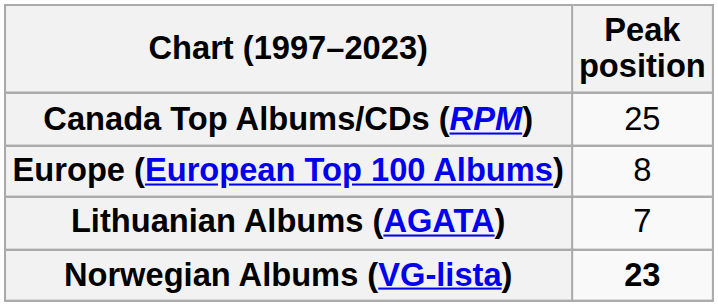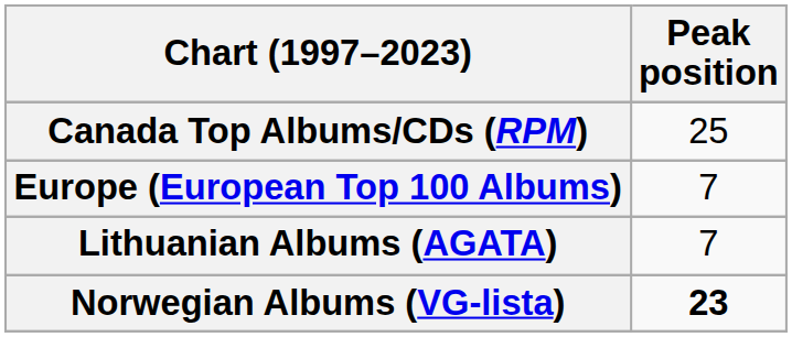 <table class="wikitable sortable plainrowheaders" style="text-align:center;">
 <tr>
 <th>Chart (1997–2023)</th>
 <th>Peak<br>position</th>
 </tr>
 <tr>
 </tr>
 <tr>
 </tr>
 <tr>
 </tr>
 <tr>
 <th scope="row">Canada Top Albums/CDs (<em><a href='#'>RPM</a></em>)</th>
 <td>25</td>
 </tr>
 <tr>
 </tr>
 <tr>
 <th scope="row">Europe (<a href='#'>European Top 100 Albums</a>)</th>
-<td>8</td>
+<td>7</td>
 </tr>
 <tr>
 </tr>
 <tr>
 </tr>
 <tr>
 </tr>
 <tr>
 </tr>
 <tr>
 <th scope="row">Lithuanian Albums (<a href='#'>AGATA</a>)</th>
 <td>7</td>
 </tr>
 <tr>
 </tr>
 <tr>
 <th scope="row">Norwegian Albums (<a href='#'>VG-lista</a>)</th>
 <td><strong>23</strong></td>
 </tr>
 <tr>
 </tr>
 <tr>
 </tr>
 <tr>
 </tr>
 </table>
